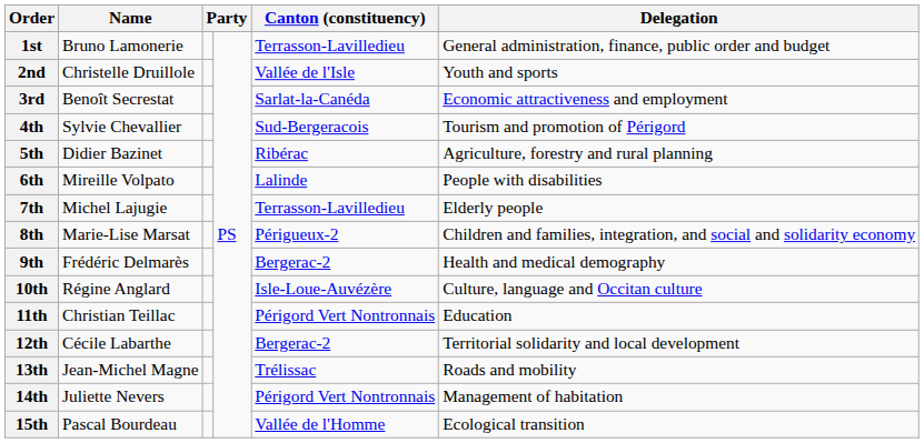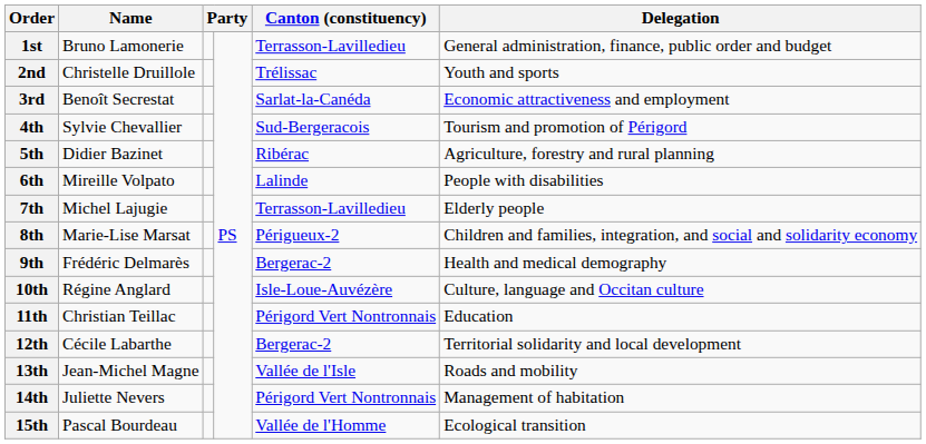 <table class="wikitable">
 <tr>
 <th>Order</th>
 <th>Name</th>
 <th colspan="2">Party</th>
 <th><a href='#'>Canton</a> (constituency)</th>
 <th>Delegation</th>
 </tr>
 <tr>
 <th>1st</th>
 <td>Bruno Lamonerie</td>
 <td></td>
 <td rowspan="15"><a href='#'>PS</a></td>
 <td><a href='#'>Terrasson-Lavilledieu</a></td>
 <td>General administration, finance, public order and budget</td>
 </tr>
 <tr>
 <th>2nd</th>
 <td>Christelle Druillole</td>
 <td></td>
-<td><a href='#'>Vallée de l'Isle</a></td>
+<td><a href='#'>Trélissac</a></td>
 <td>Youth and sports</td>
 </tr>
 <tr>
 <th>3rd</th>
 <td>Benoît Secrestat</td>
 <td></td>
 <td><a href='#'>Sarlat-la-Canéda</a></td>
 <td><a href='#'>Economic attractiveness</a> and employment</td>
 </tr>
 <tr>
 <th>4th</th>
 <td>Sylvie Chevallier</td>
 <td></td>
 <td><a href='#'>Sud-Bergeracois</a></td>
 <td>Tourism and promotion of <a href='#'>Périgord</a></td>
 </tr>
 <tr>
 <th>5th</th>
 <td>Didier Bazinet</td>
 <td></td>
 <td><a href='#'>Ribérac</a></td>
 <td>Agriculture, forestry and rural planning</td>
 </tr>
 <tr>
 <th>6th</th>
 <td>Mireille Volpato</td>
 <td></td>
 <td><a href='#'>Lalinde</a></td>
 <td>People with disabilities</td>
 </tr>
 <tr>
 <th>7th</th>
 <td>Michel Lajugie</td>
 <td></td>
 <td><a href='#'>Terrasson-Lavilledieu</a></td>
 <td>Elderly people</td>
 </tr>
 <tr>
 <th>8th</th>
 <td>Marie-Lise Marsat</td>
 <td></td>
 <td><a href='#'>Périgueux-2</a></td>
 <td>Children and families, integration, and <a href='#'>social</a> and <a href='#'>solidarity economy</a></td>
 </tr>
 <tr>
 <th>9th</th>
 <td>Frédéric Delmarès</td>
 <td></td>
 <td><a href='#'>Bergerac-2</a></td>
 <td>Health and medical demography</td>
 </tr>
 <tr>
 <th>10th</th>
 <td>Régine Anglard</td>
 <td></td>
 <td><a href='#'>Isle-Loue-Auvézère</a></td>
 <td>Culture, language and <a href='#'>Occitan culture</a></td>
 </tr>
 <tr>
 <th>11th</th>
 <td>Christian Teillac</td>
 <td></td>
 <td><a href='#'>Périgord Vert Nontronnais</a></td>
 <td>Education</td>
 </tr>
 <tr>
 <th>12th</th>
 <td>Cécile Labarthe</td>
 <td></td>
 <td><a href='#'>Bergerac-2</a></td>
 <td>Territorial solidarity and local development</td>
 </tr>
 <tr>
 <th>13th</th>
 <td>Jean-Michel Magne</td>
 <td></td>
-<td><a href='#'>Trélissac</a></td>
+<td><a href='#'>Vallée de l'Isle</a></td>
 <td>Roads and mobility</td>
 </tr>
 <tr>
 <th>14th</th>
 <td>Juliette Nevers</td>
 <td></td>
 <td><a href='#'>Périgord Vert Nontronnais</a></td>
 <td>Management of habitation</td>
 </tr>
 <tr>
 <th>15th</th>
 <td>Pascal Bourdeau</td>
 <td></td>
 <td><a href='#'>Vallée de l'Homme</a></td>
 <td>Ecological transition</td>
 </tr>
 </table>
